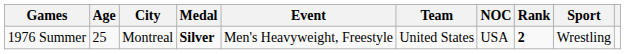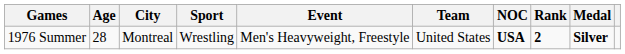 <table class="wikitable sortable">
 <tr>
 <th>Games</th>
 <th>Age</th>
 <th>City</th>
-<th>Medal</th>
+<th>Sport</th>
 <th>Event</th>
 <th>Team</th>
 <th>NOC</th>
 <th>Rank</th>
-<th>Sport</th>
+<th>Medal</th>
 <th></th>
 </tr>
 <tr>
 <td>1976 Summer</td>
-<td>25</td>
+<td>28</td>
 <td>Montreal</td>
-<td><strong>Silver</strong></td>
+<td>Wrestling</td>
 <td>Men's Heavyweight, Freestyle</td>
 <td>United States</td>
-<td>USA</td>
+<td><strong>USA</strong></td>
 <td><strong>2</strong></td>
-<td>Wrestling</td>
+<td><strong>Silver</strong></td>
 <td></td>
 </tr>
 </table>
